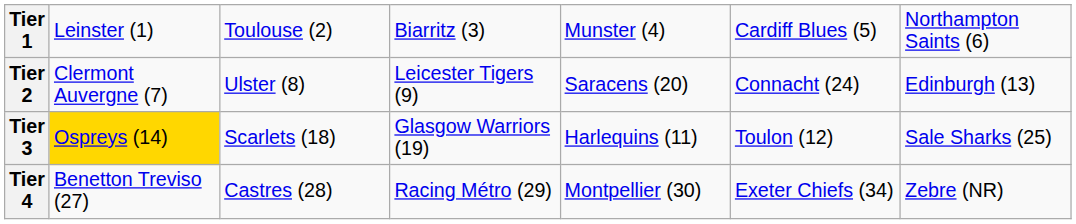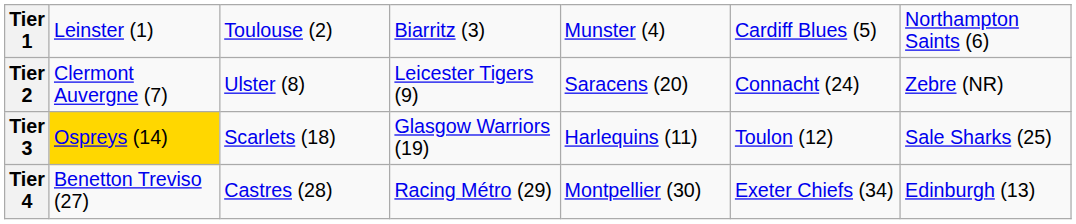 <table class="wikitable">
 <tr>
 <th width=4%>Tier 1</th>
 <td width=16%> <a href='#'>Leinster</a>  (1)</td>
 <td width=16%> <a href='#'>Toulouse</a> (2)</td>
 <td width=16%> <a href='#'>Biarritz</a> (3)</td>
 <td width=16%> <a href='#'>Munster</a>  (4)</td>
 <td width=16%> <a href='#'>Cardiff Blues</a> (5)</td>
 <td width=16%> <a href='#'>Northampton Saints</a> (6)</td>
 </tr>
 <tr>
 <th>Tier 2</th>
 <td> <a href='#'>Clermont Auvergne</a> (7)</td>
 <td> <a href='#'>Ulster</a>  (8)</td>
 <td> <a href='#'>Leicester Tigers</a> (9)</td>
 <td> <a href='#'>Saracens</a> (20)</td>
 <td> <a href='#'>Connacht</a> (24)</td>
-<td> <a href='#'>Edinburgh</a> (13)</td>
+<td> <a href='#'>Zebre</a> (NR)</td>
 </tr>
 <tr>
 <th>Tier 3</th>
 <td style="background: gold;"> <a href='#'>Ospreys</a> (14)</td>
 <td> <a href='#'>Scarlets</a> (18)</td>
 <td> <a href='#'>Glasgow Warriors</a> (19)</td>
 <td> <a href='#'>Harlequins</a> (11)</td>
 <td> <a href='#'>Toulon</a> (12)</td>
 <td> <a href='#'>Sale Sharks</a> (25)</td>
 </tr>
 <tr>
 <th>Tier 4</th>
 <td> <a href='#'>Benetton Treviso</a> (27)</td>
 <td> <a href='#'>Castres</a> (28)</td>
 <td> <a href='#'>Racing Métro</a> (29)</td>
 <td> <a href='#'>Montpellier</a> (30)</td>
 <td> <a href='#'>Exeter Chiefs</a> (34)</td>
-<td> <a href='#'>Zebre</a> (NR)</td>
+<td> <a href='#'>Edinburgh</a> (13)</td>
 </tr>
 </table>
